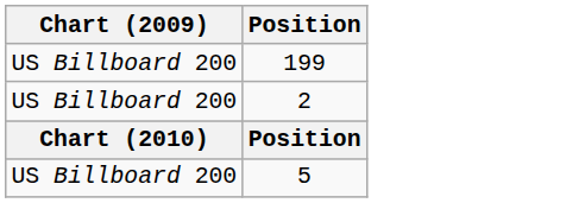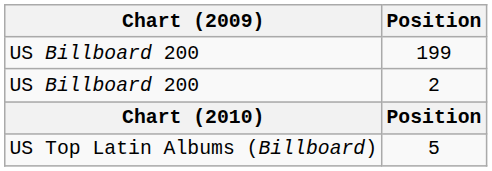 <table class="wikitable">
 <tr>
 <th>Chart (2009)</th>
 <th>Position</th>
 </tr>
 <tr>
 <td>US <em>Billboard</em> 200</td>
 <td align="center">199</td>
 </tr>
 <tr>
 <td>US <em>Billboard</em> 200</td>
 <td align="center">2</td>
 </tr>
 <tr>
 <th>Chart (2010)</th>
 <th>Position</th>
 </tr>
 <tr>
-<td>US <em>Billboard</em> 200</td>
+<td>US Top Latin Albums (<em>Billboard</em>)</td>
 <td align="center">5</td>
 </tr>
 </table>
